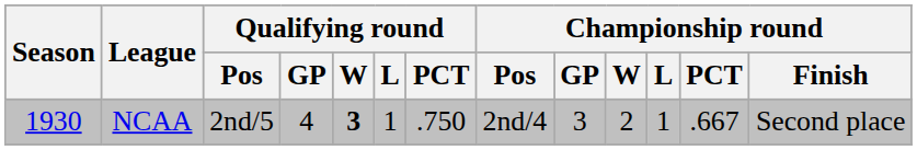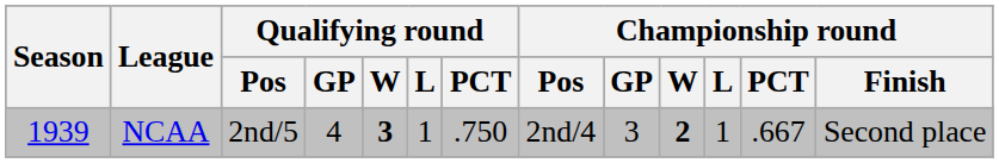 <table class="wikitable" style="text-align:center; font-size:90%">
 <tr>
 <th rowspan="2">Season</th>
 <th rowspan="2">League</th>
 <th colspan="5">Qualifying round</th>
 <th colspan="6">Championship round</th>
 </tr>
 <tr>
 <th>Pos</th>
 <th>GP</th>
 <th>W</th>
 <th>L</th>
 <th>PCT</th>
 <th>Pos</th>
 <th>GP</th>
 <th>W</th>
 <th>L</th>
 <th>PCT</th>
 <th>Finish</th>
 </tr>
 <tr bgcolor="silver">
-<td><a href='#'>1930</a></td>
+<td><a href='#'>1939</a></td>
 <td><a href='#'>NCAA</a></td>
 <td>2nd/5</td>
 <td>4</td>
 <td><strong>3</strong></td>
 <td>1</td>
 <td>.750</td>
 <td>2nd/4</td>
 <td>3</td>
-<td>2</td>
+<td><strong>2</strong></td>
 <td>1</td>
 <td>.667</td>
 <td>Second place</td>
 </tr>
 </table>
